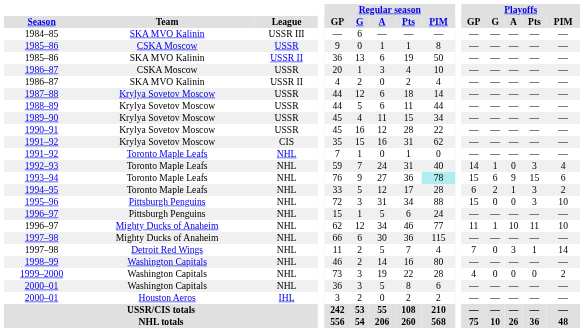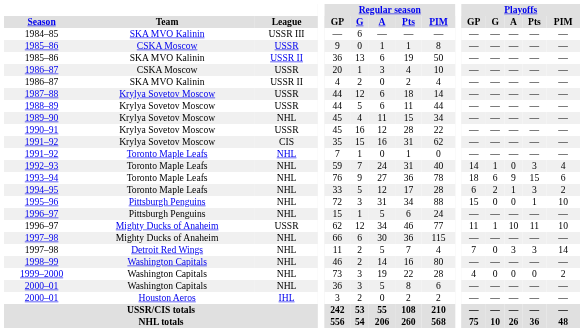 <table border="0" cellpadding="1" cellspacing="0" style="text-align:center; width:60em;">
 <tr style="background:#e0e0e0;">
 <th colspan="3"  bgcolor="#ffffff"> </th>
 <th rowspan="99" bgcolor="#ffffff"> </th>
 <th colspan="5"><a href='#'>Regular season</a></th>
 <th rowspan="99" bgcolor="#ffffff"> </th>
 <th colspan="5"><a href='#'>Playoffs</a></th>
 </tr>
 <tr style="background:#e0e0e0;">
 <th><a href='#'>Season</a></th>
 <th>Team</th>
 <th>League</th>
 <th>GP</th>
 <th><a href='#'>G</a></th>
 <th><a href='#'>A</a></th>
 <th><a href='#'>Pts</a></th>
 <th><a href='#'>PIM</a></th>
 <th>GP</th>
 <th>G</th>
 <th>A</th>
 <th>Pts</th>
 <th>PIM</th>
 </tr>
 <tr>
 <td>1984–85</td>
 <td><a href='#'>SKA MVO Kalinin</a></td>
 <td>USSR III</td>
 <td>—</td>
 <td>6</td>
 <td>—</td>
 <td>—</td>
 <td>—</td>
 <td>—</td>
 <td>—</td>
 <td>—</td>
 <td>—</td>
 <td>—</td>
 </tr>
 <tr bgcolor="#f0f0f0">
 <td><a href='#'>1985–86</a></td>
 <td><a href='#'>CSKA Moscow</a></td>
 <td><a href='#'>USSR</a></td>
 <td>9</td>
 <td>0</td>
 <td>1</td>
 <td>1</td>
 <td>8</td>
 <td>—</td>
 <td>—</td>
 <td>—</td>
 <td>—</td>
 <td>—</td>
 </tr>
 <tr>
 <td>1985–86</td>
 <td>SKA MVO Kalinin</td>
 <td><a href='#'>USSR II</a></td>
 <td>36</td>
 <td>13</td>
 <td>6</td>
 <td>19</td>
 <td>50</td>
 <td>—</td>
 <td>—</td>
 <td>—</td>
 <td>—</td>
 <td>—</td>
 </tr>
 <tr bgcolor="#f0f0f0">
 <td><a href='#'>1986–87</a></td>
 <td>CSKA Moscow</td>
 <td>USSR</td>
 <td>20</td>
 <td>1</td>
 <td>3</td>
 <td>4</td>
 <td>10</td>
 <td>—</td>
 <td>—</td>
 <td>—</td>
 <td>—</td>
 <td>—</td>
 </tr>
 <tr>
 <td>1986–87</td>
 <td>SKA MVO Kalinin</td>
 <td>USSR II</td>
 <td>4</td>
 <td>2</td>
 <td>0</td>
 <td>2</td>
 <td>4</td>
 <td>—</td>
 <td>—</td>
 <td>—</td>
 <td>—</td>
 <td>—</td>
 </tr>
 <tr bgcolor="#f0f0f0">
 <td><a href='#'>1987–88</a></td>
 <td><a href='#'>Krylya Sovetov Moscow</a></td>
 <td>USSR</td>
 <td>44</td>
 <td>12</td>
 <td>6</td>
 <td>18</td>
 <td>14</td>
 <td>—</td>
 <td>—</td>
 <td>—</td>
 <td>—</td>
 <td>—</td>
 </tr>
 <tr>
 <td><a href='#'>1988–89</a></td>
 <td>Krylya Sovetov Moscow</td>
 <td>USSR</td>
 <td>44</td>
 <td>5</td>
 <td>6</td>
 <td>11</td>
 <td>44</td>
 <td>—</td>
 <td>—</td>
 <td>—</td>
 <td>—</td>
 <td>—</td>
 </tr>
 <tr bgcolor="#f0f0f0">
 <td><a href='#'>1989–90</a></td>
 <td>Krylya Sovetov Moscow</td>
-<td>USSR</td>
+<td>NHL</td>
 <td>45</td>
 <td>4</td>
 <td>11</td>
 <td>15</td>
 <td>34</td>
 <td>—</td>
 <td>—</td>
 <td>—</td>
 <td>—</td>
 <td>—</td>
 </tr>
 <tr>
 <td><a href='#'>1990–91</a></td>
 <td>Krylya Sovetov Moscow</td>
 <td>USSR</td>
 <td>45</td>
 <td>16</td>
 <td>12</td>
 <td>28</td>
 <td>22</td>
 <td>—</td>
 <td>—</td>
 <td>—</td>
 <td>—</td>
 <td>—</td>
 </tr>
 <tr>
 </tr>
 <tr bgcolor="#f0f0f0">
 <td><a href='#'>1991–92</a></td>
 <td>Krylya Sovetov Moscow</td>
 <td>CIS</td>
 <td>35</td>
 <td>15</td>
 <td>16</td>
 <td>31</td>
 <td>62</td>
 <td>—</td>
 <td>—</td>
 <td>—</td>
 <td>—</td>
 <td>—</td>
 </tr>
 <tr>
 <td><a href='#'>1991–92</a></td>
 <td><a href='#'>Toronto Maple Leafs</a></td>
 <td><a href='#'>NHL</a></td>
 <td>7</td>
 <td>1</td>
 <td>0</td>
 <td>1</td>
 <td>0</td>
 <td>—</td>
 <td>—</td>
 <td>—</td>
 <td>—</td>
 <td>—</td>
 </tr>
 <tr bgcolor="#f0f0f0">
 <td><a href='#'>1992–93</a></td>
 <td>Toronto Maple Leafs</td>
 <td>NHL</td>
 <td>59</td>
 <td>7</td>
 <td>24</td>
 <td>31</td>
 <td>40</td>
 <td>14</td>
 <td>1</td>
 <td>0</td>
 <td>3</td>
 <td>4</td>
 </tr>
 <tr>
 <td><a href='#'>1993–94</a></td>
 <td>Toronto Maple Leafs</td>
 <td>NHL</td>
 <td>76</td>
 <td>9</td>
 <td>27</td>
 <td>36</td>
-<td style="background: paleturquoise;">78</td>
-<td>15</td>
+<td>78</td>
+<td>18</td>
 <td>6</td>
 <td>9</td>
 <td>15</td>
 <td>6</td>
 </tr>
 <tr bgcolor="#f0f0f0">
 <td><a href='#'>1994–95</a></td>
 <td>Toronto Maple Leafs</td>
 <td>NHL</td>
 <td>33</td>
 <td>5</td>
 <td>12</td>
 <td>17</td>
 <td>28</td>
 <td>6</td>
 <td>2</td>
 <td>1</td>
 <td>3</td>
 <td>2</td>
 </tr>
 <tr>
 <td><a href='#'>1995–96</a></td>
 <td><a href='#'>Pittsburgh Penguins</a></td>
 <td>NHL</td>
 <td>72</td>
 <td>3</td>
 <td>31</td>
 <td>34</td>
 <td>88</td>
 <td>15</td>
 <td>0</td>
 <td>0</td>
-<td>3</td>
+<td>1</td>
 <td>10</td>
 </tr>
 <tr bgcolor="#f0f0f0">
 <td><a href='#'>1996–97</a></td>
 <td>Pittsburgh Penguins</td>
 <td>NHL</td>
 <td>15</td>
 <td>1</td>
 <td>5</td>
 <td>6</td>
 <td>24</td>
 <td>—</td>
 <td>—</td>
 <td>—</td>
 <td>—</td>
 <td>—</td>
 </tr>
 <tr>
 <td>1996–97</td>
 <td><a href='#'>Mighty Ducks of Anaheim</a></td>
-<td>NHL</td>
+<td>USSR</td>
 <td>62</td>
 <td>12</td>
 <td>34</td>
 <td>46</td>
 <td>77</td>
 <td>11</td>
 <td>1</td>
 <td>10</td>
 <td>11</td>
 <td>10</td>
 </tr>
 <tr bgcolor="#f0f0f0">
 <td><a href='#'>1997–98</a></td>
 <td>Mighty Ducks of Anaheim</td>
 <td>NHL</td>
 <td>66</td>
 <td>6</td>
 <td>30</td>
 <td>36</td>
 <td>115</td>
 <td>—</td>
 <td>—</td>
 <td>—</td>
 <td>—</td>
 <td>—</td>
 </tr>
 <tr>
 <td>1997–98</td>
 <td><a href='#'>Detroit Red Wings</a></td>
 <td>NHL</td>
 <td>11</td>
 <td>2</td>
 <td>5</td>
 <td>7</td>
 <td>4</td>
 <td>7</td>
 <td>0</td>
 <td>3</td>
-<td>1</td>
+<td>3</td>
 <td>14</td>
 </tr>
 <tr bgcolor="#f0f0f0">
 <td><a href='#'>1998–99</a></td>
 <td><a href='#'>Washington Capitals</a></td>
 <td>NHL</td>
 <td>46</td>
 <td>2</td>
 <td>14</td>
 <td>16</td>
 <td>80</td>
 <td>—</td>
 <td>—</td>
 <td>—</td>
 <td>—</td>
 <td>—</td>
 </tr>
 <tr>
 <td><a href='#'>1999–2000</a></td>
 <td>Washington Capitals</td>
 <td>NHL</td>
 <td>73</td>
 <td>3</td>
 <td>19</td>
 <td>22</td>
 <td>28</td>
 <td>4</td>
 <td>0</td>
 <td>0</td>
 <td>0</td>
 <td>2</td>
 </tr>
 <tr bgcolor="#f0f0f0">
 <td><a href='#'>2000–01</a></td>
 <td>Washington Capitals</td>
 <td>NHL</td>
 <td>36</td>
 <td>3</td>
 <td>5</td>
 <td>8</td>
 <td>6</td>
 <td>—</td>
 <td>—</td>
 <td>—</td>
 <td>—</td>
 <td>—</td>
 </tr>
 <tr>
 <td><a href='#'>2000–01</a></td>
 <td><a href='#'>Houston Aeros</a></td>
 <td><a href='#'>IHL</a></td>
 <td>3</td>
 <td>2</td>
 <td>0</td>
 <td>2</td>
 <td>2</td>
 <td>—</td>
 <td>—</td>
 <td>—</td>
 <td>—</td>
 <td>—</td>
 </tr>
 <tr bgcolor="#e0e0e0">
 <th colspan="3">USSR/CIS totals</th>
 <th>242</th>
 <th>53</th>
 <th>55</th>
 <th>108</th>
 <th>210</th>
 <th>—</th>
 <th>—</th>
 <th>—</th>
 <th>—</th>
 <th>—</th>
 </tr>
 <tr bgcolor="#e0e0e0">
 <th colspan="3">NHL totals</th>
 <th>556</th>
 <th>54</th>
 <th>206</th>
 <th>260</th>
 <th>568</th>
 <th>75</th>
 <th>10</th>
 <th>26</th>
 <th>36</th>
 <th>48</th>
 </tr>
 </table>
